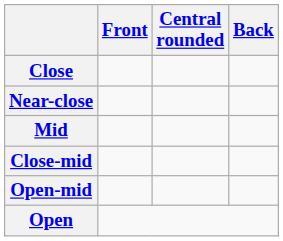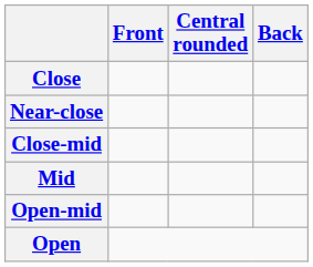 <table class="wikitable" style="text-align: center;">
 <tr>
 <th></th>
 <th><a href='#'>Front</a></th>
 <th><a href='#'>Central</a><br><a href='#'>rounded</a></th>
 <th><a href='#'>Back</a></th>
 </tr>
 <tr>
 <th><a href='#'>Close</a></th>
 <td> </td>
 <td> </td>
 <td></td>
 </tr>
 <tr>
 <th><a href='#'>Near-close</a></th>
 <td> </td>
 <td></td>
 <td></td>
 </tr>
 <tr>
+<th><a href='#'>Close-mid</a></th>
+<td> </td>
+<td> </td>
+<td> </td>
+</tr>
+<tr>
 <th><a href='#'>Mid</a></th>
 <td></td>
 <td> </td>
 <td></td>
-</tr>
-<tr>
-<th><a href='#'>Close-mid</a></th>
-<td> </td>
-<td> </td>
-<td> </td>
 </tr>
 <tr>
 <th><a href='#'>Open-mid</a></th>
 <td></td>
 <td></td>
 <td> </td>
 </tr>
 <tr>
 <th><a href='#'>Open</a></th>
 <td colspan="3" style="text-align:center;"> </td>
 </tr>
 </table>
